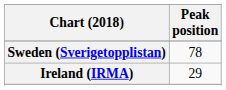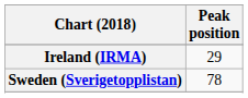 <table class="wikitable sortable plainrowheaders" style="text-align:center">
 <tr>
 </tr>
 <tr>
 <th scope="col">Chart (2018)</th>
 <th scope="col">Peak<br> position</th>
 </tr>
 <tr>
 </tr>
 <tr>
 </tr>
 <tr>
+<th scope="row">Ireland (<a href='#'>IRMA</a>)</th>
+<td>29</td>
+</tr>
+<tr>
 <th scope="row">Sweden (<a href='#'>Sverigetopplistan</a>)</th>
 <td>78</td>
-</tr>
-<tr>
-<th scope="row">Ireland (<a href='#'>IRMA</a>)</th>
-<td>29</td>
 </tr>
 <tr>
 </tr>
 <tr>
 </tr>
 <tr>
 </tr>
 <tr>
 </tr>
 </table>
